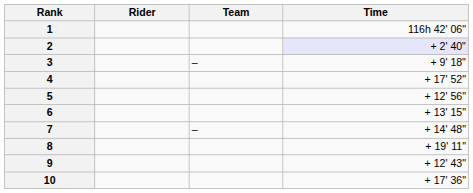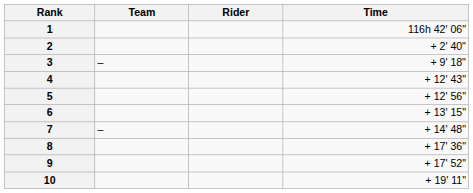 <table class="wikitable" style="width:44em;margin-bottom:0;">
 <tr>
 <th scope="col">Rank</th>
+<th scope="col">Team</th>
 <th scope="col">Rider</th>
-<th scope="col">Team</th>
 <th scope="col">Time</th>
 </tr>
 <tr>
 <th scope="row">1</th>
 <td></td>
 <td></td>
 <td style="text-align:right;">116h 42' 06"</td>
 </tr>
 <tr>
 <th scope="row">2</th>
 <td></td>
 <td></td>
-<td style="background: lavender; text-align:right;">+ 2' 40"</td>
+<td style="text-align:right;">+ 2' 40"</td>
 </tr>
 <tr>
 <th scope="row">3</th>
+<td>–</td>
 <td></td>
-<td>–</td>
 <td style="text-align:right;">+ 9' 18"</td>
 </tr>
 <tr>
 <th scope="row">4</th>
 <td></td>
 <td></td>
-<td style="text-align:right;">+ 17' 52"</td>
+<td style="text-align:right;">+ 12' 43"</td>
 </tr>
 <tr>
 <th scope="row">5</th>
 <td></td>
 <td></td>
 <td style="text-align:right;">+ 12' 56"</td>
 </tr>
 <tr>
 <th scope="row">6</th>
 <td></td>
 <td></td>
 <td style="text-align:right;">+ 13' 15"</td>
 </tr>
 <tr>
 <th scope="row">7</th>
+<td>–</td>
 <td></td>
-<td>–</td>
 <td style="text-align:right;">+ 14' 48"</td>
 </tr>
 <tr>
 <th scope="row">8</th>
 <td></td>
 <td></td>
-<td style="text-align:right;">+ 19' 11"</td>
+<td style="text-align:right;">+ 17' 36"</td>
 </tr>
 <tr>
 <th scope="row">9</th>
 <td></td>
 <td></td>
-<td style="text-align:right;">+ 12' 43"</td>
+<td style="text-align:right;">+ 17' 52"</td>
 </tr>
 <tr>
 <th scope="row">10</th>
 <td></td>
 <td></td>
-<td style="text-align:right;">+ 17' 36"</td>
+<td style="text-align:right;">+ 19' 11"</td>
 </tr>
 </table>
